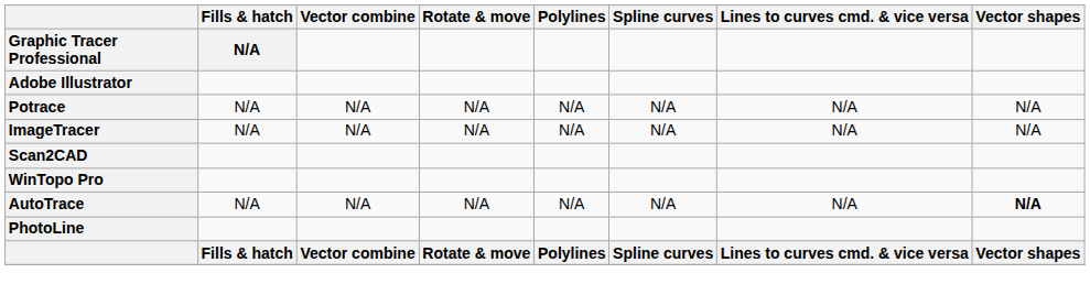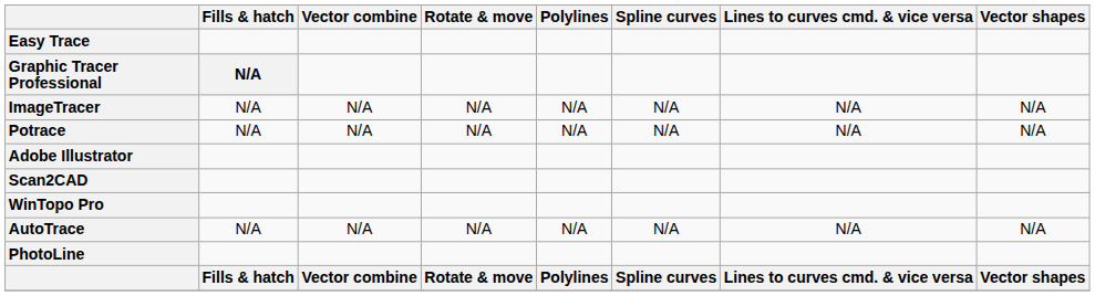 <table class="sortable wikitable" style="font-size: 85%; text-align: center; width: auto">
 <tr>
 <th style="width:12em"></th>
 <th>Fills & hatch</th>
 <th>Vector combine</th>
 <th>Rotate & move</th>
 <th>Polylines</th>
 <th>Spline curves</th>
 <th>Lines to curves cmd. & vice versa</th>
 <th>Vector shapes</th>
 </tr>
 <tr>
+<th style="text-align:left">Easy Trace</th>
+<td></td>
+<td></td>
+<td></td>
+<td></td>
+<td></td>
+<td></td>
+<td></td>
+</tr>
+<tr>
 <th style="text-align:left">Graphic Tracer Professional</th>
 <th>N/A</th>
 <td></td>
 <td></td>
 <td></td>
 <td></td>
 <td></td>
 <td></td>
 </tr>
 <tr>
-<th style="text-align:left">Adobe Illustrator</th>
-<td></td>
-<td></td>
-<td></td>
-<td></td>
-<td></td>
-<td></td>
-<td></td>
+<th style="text-align:left">ImageTracer</th>
+<td>N/A</td>
+<td>N/A</td>
+<td>N/A</td>
+<td>N/A</td>
+<td>N/A</td>
+<td>N/A</td>
+<td>N/A</td>
 </tr>
 <tr>
 <th style="text-align:left">Potrace</th>
 <td>N/A</td>
 <td>N/A</td>
 <td>N/A</td>
 <td>N/A</td>
 <td>N/A</td>
 <td>N/A</td>
 <td>N/A</td>
 </tr>
 <tr>
-<th style="text-align:left">ImageTracer</th>
-<td>N/A</td>
-<td>N/A</td>
-<td>N/A</td>
-<td>N/A</td>
-<td>N/A</td>
-<td>N/A</td>
-<td>N/A</td>
+<th style="text-align:left">Adobe Illustrator</th>
+<td></td>
+<td></td>
+<td></td>
+<td></td>
+<td></td>
+<td></td>
+<td></td>
 </tr>
 <tr>
 <th style="text-align:left">Scan2CAD</th>
 <td></td>
 <td></td>
 <td></td>
 <td></td>
 <td></td>
 <td></td>
 <td></td>
 </tr>
 <tr>
 <th style="text-align:left">WinTopo Pro</th>
 <td></td>
 <td></td>
 <td></td>
 <td></td>
 <td></td>
 <td></td>
 <td></td>
 </tr>
 <tr>
 <th style="text-align:left">AutoTrace</th>
 <td>N/A</td>
 <td>N/A</td>
 <td>N/A</td>
 <td>N/A</td>
 <td>N/A</td>
 <td>N/A</td>
-<td><strong>N/A</strong></td>
+<td>N/A</td>
 </tr>
 <tr>
 <th style="text-align:left">PhotoLine</th>
 <td></td>
 <td></td>
 <td></td>
 <td></td>
 <td></td>
 <td></td>
 <td></td>
 </tr>
 <tr class="sortbottom">
 <th></th>
 <th>Fills & hatch</th>
 <th>Vector combine</th>
 <th>Rotate & move</th>
 <th>Polylines</th>
 <th>Spline curves</th>
 <th>Lines to curves cmd. & vice versa</th>
 <th>Vector shapes</th>
 </tr>
 <tr>
 </tr>
 </table>
